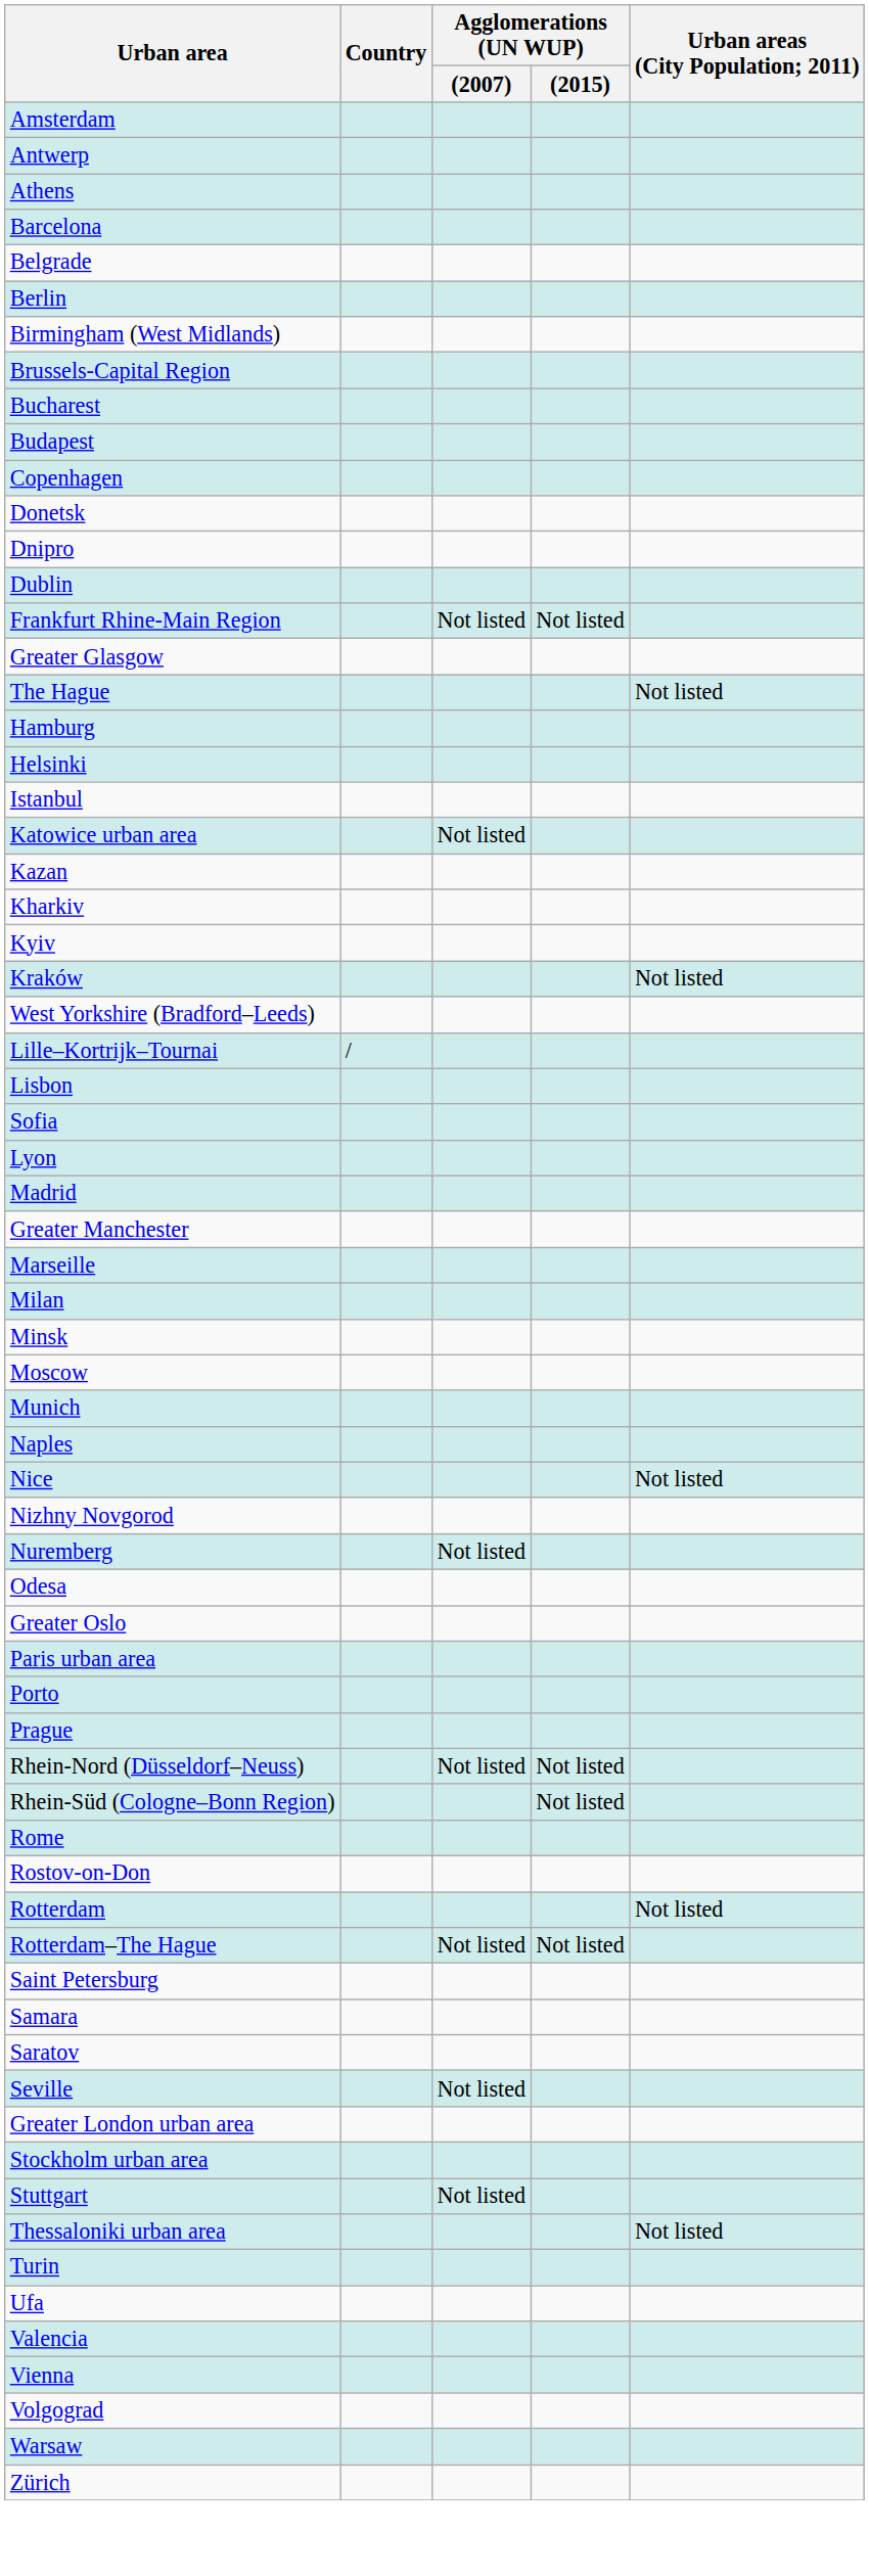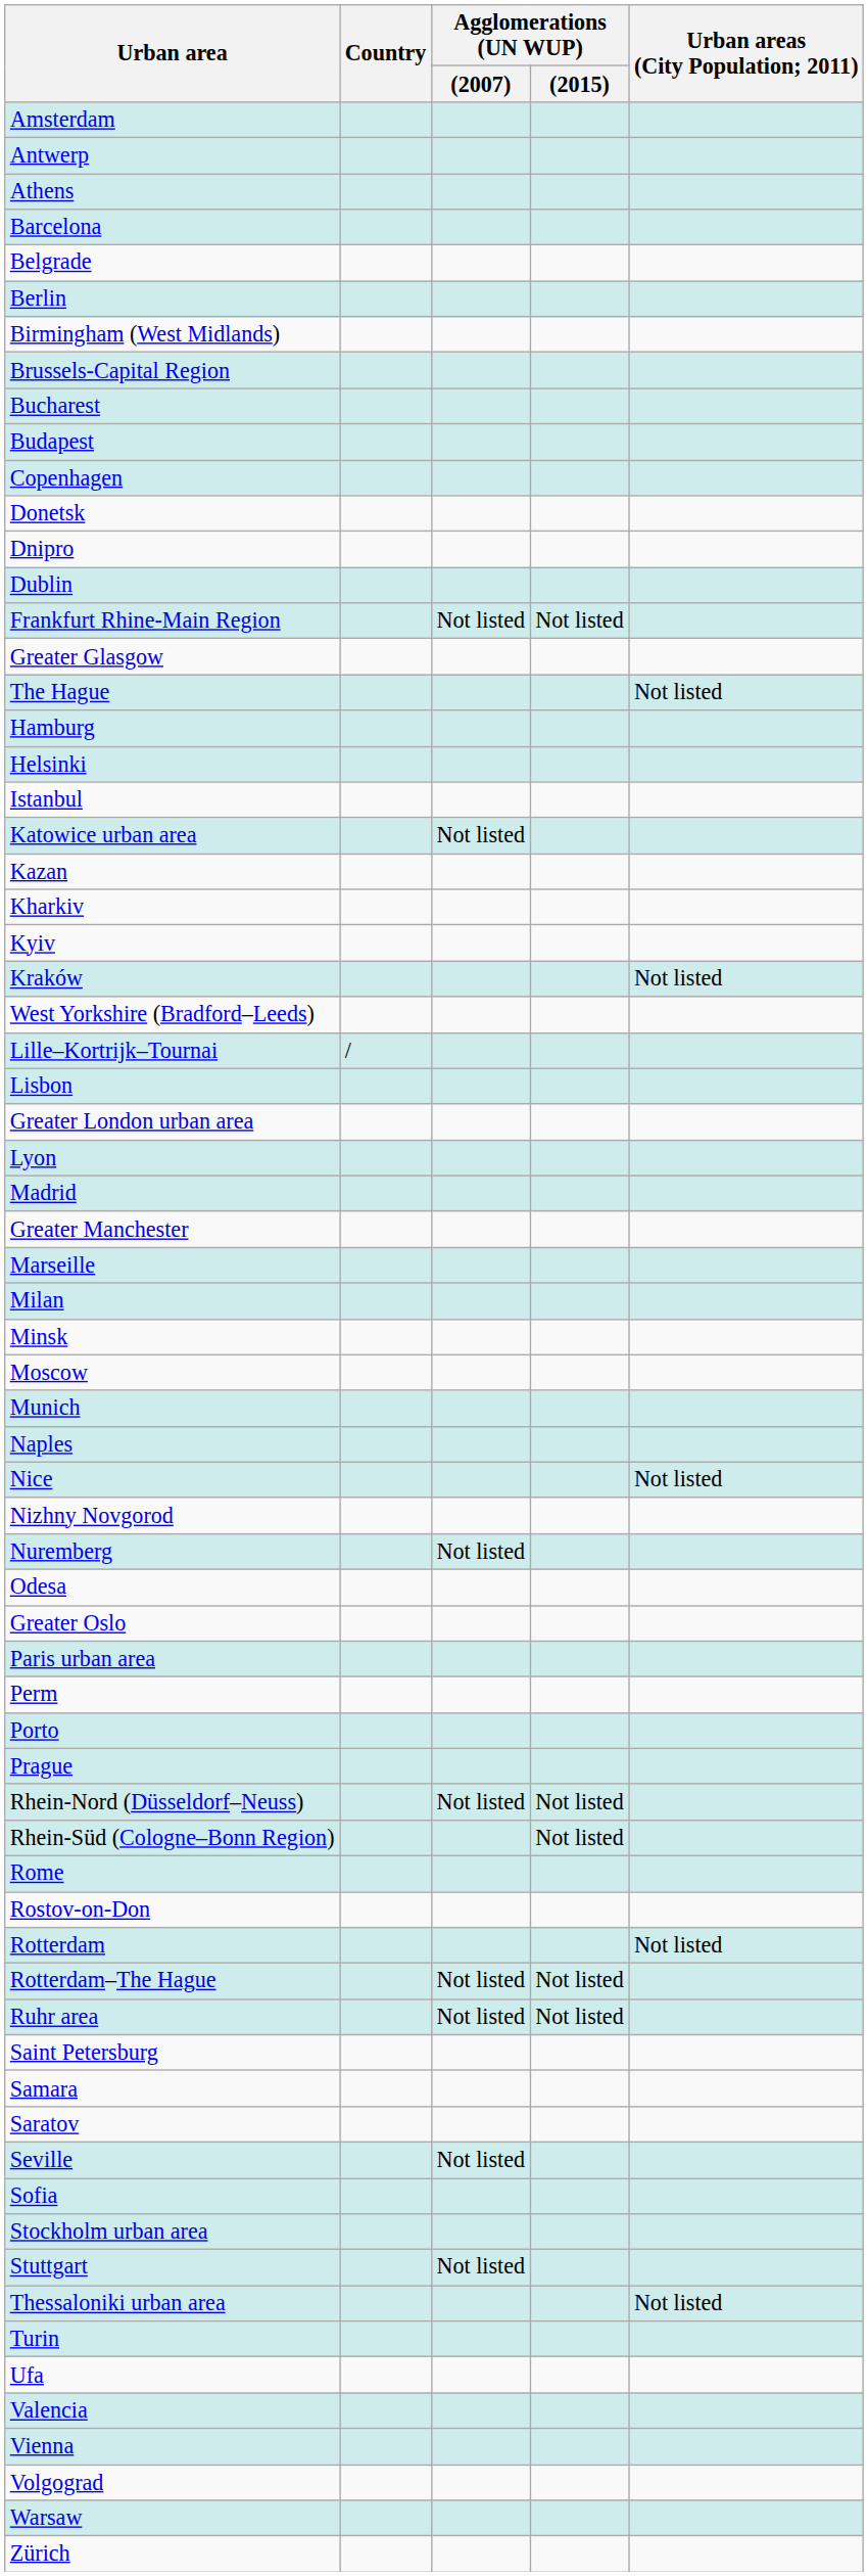 <table class="wikitable sortable sticky-header-multi">
 <tr>
 <th rowspan=2>Urban area</th>
 <th rowspan=2>Country</th>
 <th colspan=2>Agglomerations<br>(UN WUP)</th>
 <th rowspan=2>Urban areas<br>(City Population; 2011)</th>
 </tr>
 <tr>
 <th>(2007)</th>
 <th>(2015)</th>
 </tr>
 <tr bgcolor="#cfecec">
 <td><a href='#'>Amsterdam</a></td>
 <td></td>
 <td></td>
 <td></td>
 <td></td>
 </tr>
 <tr bgcolor="#cfecec">
 <td><a href='#'>Antwerp</a></td>
 <td></td>
 <td></td>
 <td></td>
 <td></td>
 </tr>
 <tr bgcolor="#cfecec">
 <td><a href='#'>Athens</a></td>
 <td></td>
 <td></td>
 <td></td>
 <td></td>
 </tr>
 <tr bgcolor="#cfecec">
 <td><a href='#'>Barcelona</a></td>
 <td></td>
 <td></td>
 <td></td>
 <td></td>
 </tr>
 <tr>
 <td><a href='#'>Belgrade</a></td>
 <td></td>
 <td></td>
 <td></td>
 <td></td>
 </tr>
 <tr bgcolor="#cfecec">
 <td><a href='#'>Berlin</a></td>
 <td></td>
 <td></td>
 <td></td>
 <td></td>
 </tr>
 <tr>
 <td><a href='#'>Birmingham</a> (<a href='#'>West Midlands</a>)</td>
 <td></td>
 <td></td>
 <td></td>
 <td></td>
 </tr>
 <tr bgcolor="#cfecec">
 <td><a href='#'>Brussels-Capital Region</a></td>
 <td></td>
 <td></td>
 <td></td>
 <td></td>
 </tr>
 <tr bgcolor="#cfecec">
 <td><a href='#'>Bucharest</a></td>
 <td></td>
 <td></td>
 <td></td>
 <td></td>
 </tr>
 <tr bgcolor="#cfecec">
 <td><a href='#'>Budapest</a></td>
 <td></td>
 <td></td>
 <td></td>
 <td></td>
 </tr>
 <tr bgcolor="#cfecec">
 <td><a href='#'>Copenhagen</a></td>
 <td></td>
 <td></td>
 <td></td>
 <td></td>
 </tr>
 <tr>
 <td><a href='#'>Donetsk</a></td>
 <td></td>
 <td></td>
 <td></td>
 <td></td>
 </tr>
 <tr>
 <td><a href='#'>Dnipro</a></td>
 <td></td>
 <td></td>
 <td></td>
 <td></td>
 </tr>
 <tr bgcolor="#cfecec">
 <td><a href='#'>Dublin</a></td>
 <td></td>
 <td></td>
 <td></td>
 <td></td>
 </tr>
 <tr bgcolor="#cfecec">
 <td><a href='#'>Frankfurt Rhine-Main Region</a></td>
 <td></td>
 <td>Not listed</td>
 <td>Not listed</td>
 <td></td>
 </tr>
 <tr>
 <td><a href='#'>Greater Glasgow</a></td>
 <td></td>
 <td></td>
 <td></td>
 <td></td>
 </tr>
 <tr bgcolor="#cfecec">
 <td><a href='#'>The Hague</a></td>
 <td></td>
 <td></td>
 <td></td>
 <td>Not listed</td>
 </tr>
 <tr bgcolor="#cfecec">
 <td><a href='#'>Hamburg</a></td>
 <td></td>
 <td></td>
 <td></td>
 <td></td>
 </tr>
 <tr bgcolor="#cfecec">
 <td><a href='#'>Helsinki</a></td>
 <td></td>
 <td></td>
 <td></td>
 <td></td>
 </tr>
 <tr>
 <td><a href='#'>Istanbul</a></td>
 <td></td>
 <td></td>
 <td></td>
 <td></td>
 </tr>
 <tr bgcolor="#cfecec">
 <td><a href='#'>Katowice urban area</a></td>
 <td></td>
 <td>Not listed</td>
 <td></td>
 <td></td>
 </tr>
 <tr>
 <td><a href='#'>Kazan</a></td>
 <td></td>
 <td></td>
 <td></td>
 <td></td>
 </tr>
 <tr>
 <td><a href='#'>Kharkiv</a></td>
 <td></td>
 <td></td>
 <td></td>
 <td></td>
 </tr>
 <tr>
 <td><a href='#'>Kyiv</a></td>
 <td></td>
 <td></td>
 <td></td>
 <td></td>
 </tr>
 <tr bgcolor="#cfecec">
 <td><a href='#'>Kraków</a></td>
 <td></td>
 <td></td>
 <td></td>
 <td>Not listed</td>
 </tr>
 <tr>
 <td><a href='#'>West Yorkshire</a> (<a href='#'>Bradford</a>–<a href='#'>Leeds</a>)</td>
 <td></td>
 <td></td>
 <td></td>
 <td></td>
 </tr>
 <tr bgcolor="#cfecec">
 <td><a href='#'>Lille–Kortrijk–Tournai</a></td>
 <td>/<br></td>
 <td></td>
 <td></td>
 <td></td>
 </tr>
 <tr bgcolor="#cfecec">
 <td><a href='#'>Lisbon</a></td>
 <td></td>
 <td></td>
 <td></td>
 <td></td>
 </tr>
-<tr bgcolor="#cfecec">
-<td><a href='#'>Sofia</a></td>
+<tr>
+<td><a href='#'>Greater London urban area</a></td>
 <td></td>
 <td></td>
 <td></td>
 <td></td>
 </tr>
 <tr bgcolor="#cfecec">
 <td><a href='#'>Lyon</a></td>
 <td></td>
 <td></td>
 <td></td>
 <td></td>
 </tr>
 <tr bgcolor="#cfecec">
 <td><a href='#'>Madrid</a></td>
 <td></td>
 <td></td>
 <td></td>
 <td></td>
 </tr>
 <tr>
 <td><a href='#'>Greater Manchester</a></td>
 <td></td>
 <td></td>
 <td></td>
 <td></td>
 </tr>
 <tr bgcolor="#cfecec">
 <td><a href='#'>Marseille</a></td>
 <td></td>
 <td></td>
 <td></td>
 <td></td>
 </tr>
 <tr bgcolor="#cfecec">
 <td><a href='#'>Milan</a></td>
 <td></td>
 <td></td>
 <td></td>
 <td></td>
 </tr>
 <tr>
 <td><a href='#'>Minsk</a></td>
 <td></td>
 <td></td>
 <td></td>
 <td></td>
 </tr>
 <tr>
 <td><a href='#'>Moscow</a></td>
 <td></td>
 <td></td>
 <td></td>
 <td></td>
 </tr>
 <tr bgcolor="#cfecec">
 <td><a href='#'>Munich</a></td>
 <td></td>
 <td></td>
 <td></td>
 <td></td>
 </tr>
 <tr bgcolor="#cfecec">
 <td><a href='#'>Naples</a></td>
 <td></td>
 <td></td>
 <td></td>
 <td></td>
 </tr>
 <tr bgcolor="#cfecec">
 <td><a href='#'>Nice</a></td>
 <td></td>
 <td></td>
 <td></td>
 <td>Not listed</td>
 </tr>
 <tr>
 <td><a href='#'>Nizhny Novgorod</a></td>
 <td></td>
 <td></td>
 <td></td>
 <td></td>
 </tr>
 <tr bgcolor="#cfecec">
 <td><a href='#'>Nuremberg</a></td>
 <td></td>
 <td>Not listed</td>
 <td></td>
 <td></td>
 </tr>
 <tr>
 <td><a href='#'>Odesa</a></td>
 <td></td>
 <td></td>
 <td></td>
 <td></td>
 </tr>
 <tr>
 <td><a href='#'>Greater Oslo</a></td>
 <td></td>
 <td></td>
 <td></td>
 <td></td>
 </tr>
 <tr bgcolor="#cfecec">
 <td><a href='#'>Paris urban area</a></td>
 <td></td>
 <td></td>
 <td></td>
 <td></td>
 </tr>
+<tr>
+<td><a href='#'>Perm</a></td>
+<td></td>
+<td></td>
+<td></td>
+<td></td>
+</tr>
 <tr bgcolor="#cfecec">
 <td><a href='#'>Porto</a></td>
 <td></td>
 <td></td>
 <td></td>
 <td></td>
 </tr>
 <tr bgcolor="#cfecec">
 <td><a href='#'>Prague</a></td>
 <td></td>
 <td></td>
 <td></td>
 <td></td>
 </tr>
 <tr bgcolor="#cfecec">
 <td>Rhein-Nord (<a href='#'>Düsseldorf</a>–<a href='#'>Neuss</a>)</td>
 <td></td>
 <td>Not listed</td>
 <td>Not listed</td>
 <td></td>
 </tr>
 <tr bgcolor="#cfecec">
 <td>Rhein-Süd (<a href='#'>Cologne–Bonn Region</a>)</td>
 <td></td>
 <td></td>
 <td>Not listed</td>
 <td></td>
 </tr>
 <tr bgcolor="#cfecec">
 <td><a href='#'>Rome</a></td>
 <td></td>
 <td></td>
 <td></td>
 <td></td>
 </tr>
 <tr>
 <td><a href='#'>Rostov-on-Don</a></td>
 <td></td>
 <td></td>
 <td></td>
 <td></td>
 </tr>
 <tr bgcolor="#cfecec">
 <td><a href='#'>Rotterdam</a></td>
 <td></td>
 <td></td>
 <td></td>
 <td>Not listed</td>
 </tr>
 <tr bgcolor="#cfecec">
 <td><a href='#'>Rotterdam</a>–<a href='#'>The Hague</a></td>
 <td></td>
 <td>Not listed</td>
 <td>Not listed</td>
 <td></td>
 </tr>
+<tr bgcolor="#cfecec">
+<td><a href='#'>Ruhr area</a></td>
+<td></td>
+<td>Not listed</td>
+<td>Not listed</td>
+<td></td>
+</tr>
 <tr>
 <td><a href='#'>Saint Petersburg</a></td>
 <td></td>
 <td></td>
 <td></td>
 <td></td>
 </tr>
 <tr>
 <td><a href='#'>Samara</a></td>
 <td></td>
 <td></td>
 <td></td>
 <td></td>
 </tr>
 <tr>
 <td><a href='#'>Saratov</a></td>
 <td></td>
 <td></td>
 <td></td>
 <td></td>
 </tr>
 <tr bgcolor="#cfecec">
 <td><a href='#'>Seville</a></td>
 <td></td>
 <td>Not listed</td>
 <td></td>
 <td></td>
 </tr>
-<tr>
-<td><a href='#'>Greater London urban area</a></td>
+<tr bgcolor="#cfecec">
+<td><a href='#'>Sofia</a></td>
 <td></td>
 <td></td>
 <td></td>
 <td></td>
 </tr>
 <tr bgcolor="#cfecec">
 <td><a href='#'>Stockholm urban area</a></td>
 <td></td>
 <td></td>
 <td></td>
 <td></td>
 </tr>
 <tr bgcolor="#cfecec">
 <td><a href='#'>Stuttgart</a></td>
 <td></td>
 <td>Not listed</td>
 <td></td>
 <td></td>
 </tr>
 <tr bgcolor="#cfecec">
 <td><a href='#'>Thessaloniki urban area</a></td>
 <td></td>
 <td></td>
 <td></td>
 <td>Not listed</td>
 </tr>
 <tr bgcolor="#cfecec">
 <td><a href='#'>Turin</a></td>
 <td></td>
 <td></td>
 <td></td>
 <td></td>
 </tr>
 <tr>
 <td><a href='#'>Ufa</a></td>
 <td></td>
 <td></td>
 <td></td>
 <td></td>
 </tr>
 <tr bgcolor="#cfecec">
 <td><a href='#'>Valencia</a></td>
 <td></td>
 <td></td>
 <td></td>
 <td></td>
 </tr>
 <tr bgcolor="#cfecec">
 <td><a href='#'>Vienna</a></td>
 <td></td>
 <td></td>
 <td></td>
 <td></td>
 </tr>
 <tr>
 <td><a href='#'>Volgograd</a></td>
 <td></td>
 <td></td>
 <td></td>
 <td></td>
 </tr>
 <tr bgcolor="#cfecec">
 <td><a href='#'>Warsaw</a></td>
 <td></td>
 <td></td>
 <td></td>
 <td></td>
 </tr>
 <tr>
 <td><a href='#'>Zürich</a></td>
 <td></td>
 <td></td>
 <td></td>
 <td></td>
 </tr>
 </table>
